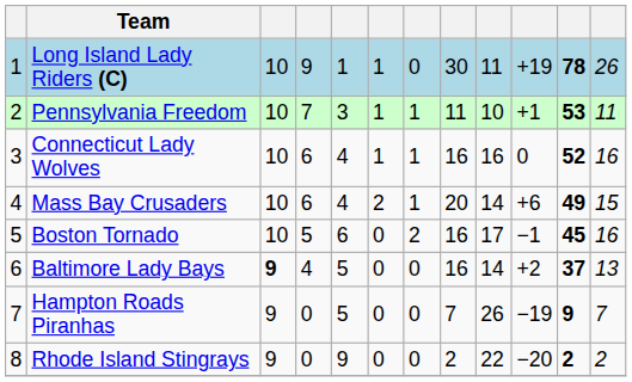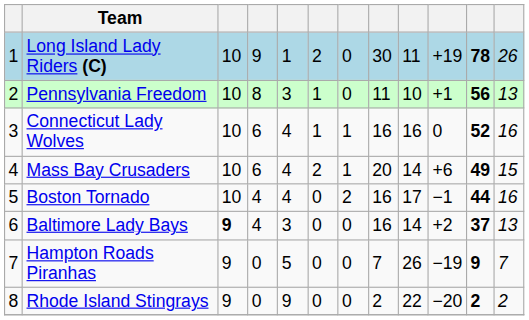 <table class="wikitable">
 <tr>
 <th></th>
 <th width="170">Team</th>
 <th width="20"></th>
 <th width="20"></th>
 <th width="20"></th>
 <th width="20"></th>
 <th width="20"></th>
 <th width="20"></th>
 <th width="20"></th>
 <th width="25"></th>
 <th></th>
 <th width="20"></th>
 </tr>
 <tr bgcolor=#ADD8E6>
 <td>1</td>
 <td><a href='#'>Long Island Lady Riders</a> <strong>(C)</strong></td>
 <td>10</td>
 <td>9</td>
 <td>1</td>
-<td>1</td>
+<td>2</td>
 <td>0</td>
 <td>30</td>
 <td>11</td>
 <td>+19</td>
 <td><strong>78</strong></td>
 <td><em>26</em></td>
 </tr>
 <tr bgcolor=#ccffcc>
 <td>2</td>
 <td><a href='#'>Pennsylvania Freedom</a></td>
 <td>10</td>
-<td>7</td>
+<td>8</td>
 <td>3</td>
 <td>1</td>
-<td>1</td>
+<td>0</td>
 <td>11</td>
 <td>10</td>
 <td>+1</td>
-<td><strong>53</strong></td>
-<td><em>11</em></td>
+<td><strong>56</strong></td>
+<td><em>13</em></td>
 </tr>
 <tr>
 <td>3</td>
 <td><a href='#'>Connecticut Lady Wolves</a></td>
 <td>10</td>
 <td>6</td>
 <td>4</td>
 <td>1</td>
 <td>1</td>
 <td>16</td>
 <td>16</td>
 <td>0</td>
 <td><strong>52</strong></td>
 <td><em>16</em></td>
 </tr>
 <tr>
 <td>4</td>
 <td><a href='#'>Mass Bay Crusaders</a></td>
 <td>10</td>
 <td>6</td>
 <td>4</td>
 <td>2</td>
 <td>1</td>
 <td>20</td>
 <td>14</td>
 <td>+6</td>
 <td><strong>49</strong></td>
 <td><em>15</em></td>
 </tr>
 <tr>
 <td>5</td>
 <td><a href='#'>Boston Tornado</a></td>
 <td>10</td>
-<td>5</td>
-<td>6</td>
+<td>4</td>
+<td>4</td>
 <td>0</td>
 <td>2</td>
 <td>16</td>
 <td>17</td>
 <td>−1</td>
-<td><strong>45</strong></td>
+<td><strong>44</strong></td>
 <td><em>16</em></td>
 </tr>
 <tr>
 <td>6</td>
 <td><a href='#'>Baltimore Lady Bays</a></td>
 <td><strong>9</strong></td>
 <td>4</td>
-<td>5</td>
+<td>3</td>
 <td>0</td>
 <td>0</td>
 <td>16</td>
 <td>14</td>
 <td>+2</td>
 <td><strong>37</strong></td>
 <td><em>13</em></td>
 </tr>
 <tr>
 <td>7</td>
 <td><a href='#'>Hampton Roads Piranhas</a></td>
 <td>9</td>
 <td>0</td>
 <td>5</td>
 <td>0</td>
 <td>0</td>
 <td>7</td>
 <td>26</td>
 <td>−19</td>
 <td><strong>9</strong></td>
 <td><em>7</em></td>
 </tr>
 <tr>
 <td>8</td>
 <td><a href='#'>Rhode Island Stingrays</a></td>
 <td>9</td>
 <td>0</td>
 <td>9</td>
 <td>0</td>
 <td>0</td>
 <td>2</td>
 <td>22</td>
 <td>−20</td>
 <td><strong>2</strong></td>
 <td><em>2</em></td>
 </tr>
 <tr>
 </tr>
 </table>
